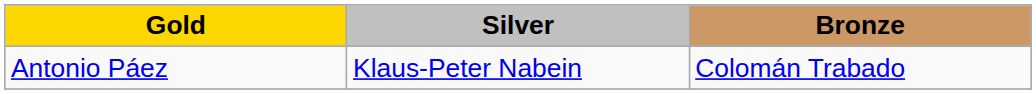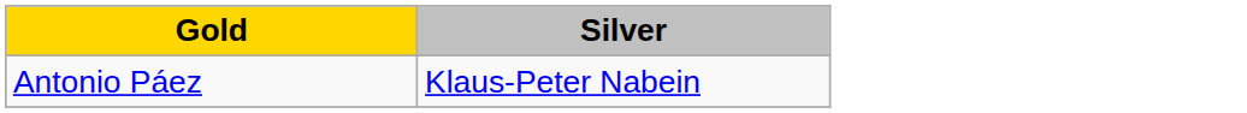 <table class="wikitable" style="text-align:left">
 <tr align="center">
 <td width=200 bgcolor=gold><strong>Gold</strong></td>
 <td width=200 bgcolor=silver><strong>Silver</strong></td>
-<td width=200 bgcolor=CC9966><strong>Bronze</strong></td>
 </tr>
 <tr>
 <td><a href='#'>Antonio Páez</a><br><em></em></td>
 <td><a href='#'>Klaus-Peter Nabein</a><br><em></em></td>
-<td><a href='#'>Colomán Trabado</a><br><em></em></td>
 </tr>
 </table>
